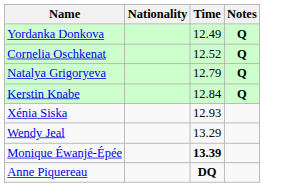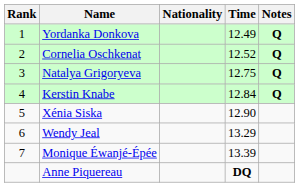 <table class="wikitable sortable" style="text-align:center">
 <tr>
+<th>Rank</th>
 <th>Name</th>
 <th>Nationality</th>
 <th>Time</th>
 <th>Notes</th>
 </tr>
 <tr bgcolor=ccffcc>
+<td>1</td>
 <td align=left><a href='#'>Yordanka Donkova</a></td>
 <td align=left></td>
 <td>12.49</td>
 <td><strong>Q</strong></td>
 </tr>
 <tr bgcolor=ccffcc>
+<td>2</td>
 <td align=left><a href='#'>Cornelia Oschkenat</a></td>
 <td align=left></td>
 <td>12.52</td>
 <td><strong>Q</strong></td>
 </tr>
 <tr bgcolor=ccffcc>
+<td>3</td>
 <td align=left><a href='#'>Natalya Grigoryeva</a></td>
 <td align=left></td>
-<td>12.79</td>
+<td>12.75</td>
 <td><strong>Q</strong></td>
 </tr>
 <tr bgcolor=ccffcc>
+<td>4</td>
 <td align=left><a href='#'>Kerstin Knabe</a></td>
 <td align=left></td>
 <td>12.84</td>
 <td><strong>Q</strong></td>
 </tr>
 <tr>
+<td>5</td>
 <td align=left><a href='#'>Xénia Siska</a></td>
 <td align=left></td>
-<td>12.93</td>
+<td>12.90</td>
 <td></td>
 </tr>
 <tr>
+<td>6</td>
 <td align=left><a href='#'>Wendy Jeal</a></td>
 <td align=left></td>
 <td>13.29</td>
 <td></td>
 </tr>
 <tr>
+<td>7</td>
 <td align=left><a href='#'>Monique Éwanjé-Épée</a></td>
 <td align=left></td>
-<td><strong>13.39</strong></td>
+<td>13.39</td>
 <td></td>
 </tr>
 <tr>
+<td></td>
 <td align=left><a href='#'>Anne Piquereau</a></td>
 <td align=left></td>
 <td><strong>DQ</strong></td>
 <td></td>
 </tr>
 </table>
